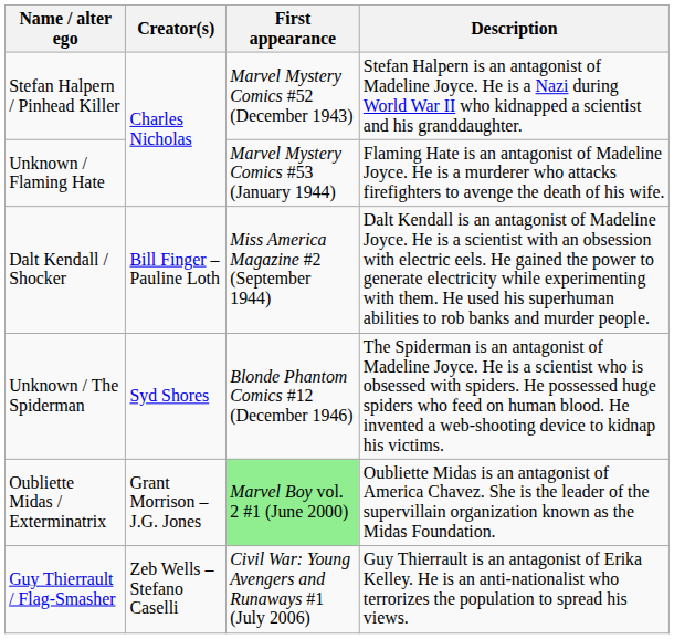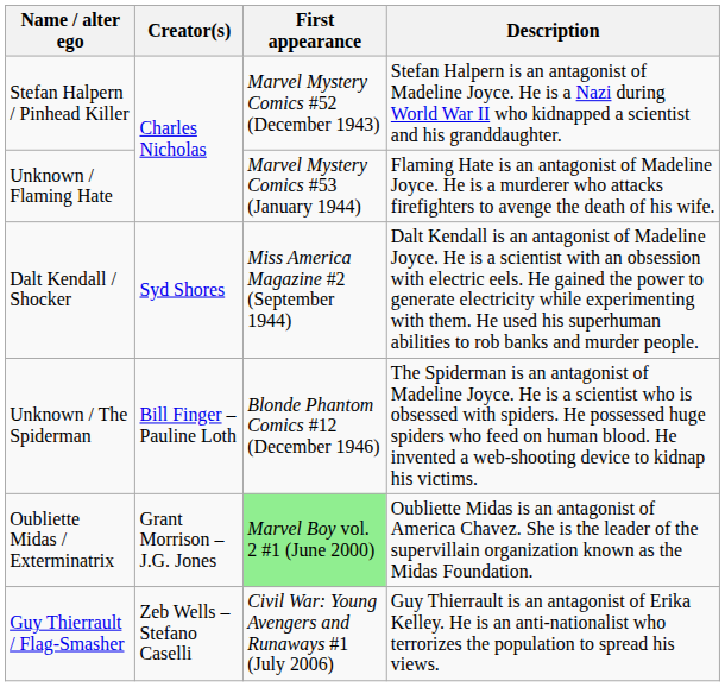 <table class="wikitable">
 <tr>
 <th>Name / alter ego</th>
 <th>Creator(s)</th>
 <th>First appearance</th>
 <th>Description</th>
 </tr>
 <tr>
 <td>Stefan Halpern / Pinhead Killer</td>
 <td rowspan="2"><a href='#'>Charles Nicholas</a></td>
 <td><em>Marvel Mystery Comics</em> #52 (December 1943)</td>
 <td>Stefan Halpern is an antagonist of Madeline Joyce. He is a <a href='#'>Nazi</a> during <a href='#'>World War II</a> who kidnapped a scientist and his granddaughter.</td>
 </tr>
 <tr>
 <td>Unknown / Flaming Hate</td>
 <td><em>Marvel Mystery Comics</em> #53 (January 1944)</td>
 <td>Flaming Hate is an antagonist of Madeline Joyce. He is a murderer who attacks firefighters to avenge the death of his wife.</td>
 </tr>
 <tr>
 <td>Dalt Kendall / Shocker</td>
-<td><a href='#'>Bill Finger</a> – Pauline Loth</td>
+<td><a href='#'>Syd Shores</a></td>
 <td><em>Miss America Magazine</em> #2 (September 1944)</td>
 <td>Dalt Kendall is an antagonist of Madeline Joyce. He is a scientist with an obsession with electric eels. He gained the power to generate electricity while experimenting with them. He used his superhuman abilities to rob banks and murder people.</td>
 </tr>
 <tr>
 <td>Unknown / The Spiderman</td>
-<td><a href='#'>Syd Shores</a></td>
+<td><a href='#'>Bill Finger</a> – Pauline Loth</td>
 <td><em>Blonde Phantom Comics</em> #12 (December 1946)</td>
 <td>The Spiderman is an antagonist of Madeline Joyce. He is a scientist who is obsessed with spiders. He possessed huge spiders who feed on human blood. He invented a web-shooting device to kidnap his victims.</td>
 </tr>
 <tr>
 <td>Oubliette Midas / Exterminatrix</td>
 <td>Grant Morrison – J.G. Jones</td>
 <td style="background: lightgreen;"><em>Marvel Boy</em> vol. 2 #1 (June 2000)</td>
 <td>Oubliette Midas is an antagonist of America Chavez. She is the leader of the supervillain organization known as the Midas Foundation.</td>
 </tr>
 <tr>
 <td><a href='#'>Guy Thierrault / Flag-Smasher</a></td>
 <td>Zeb Wells – Stefano Caselli</td>
 <td><em>Civil War: Young Avengers and Runaways</em> #1 (July 2006)</td>
 <td>Guy Thierrault is an antagonist of Erika Kelley. He is an anti-nationalist who terrorizes the population to spread his views.</td>
 </tr>
 </table>
